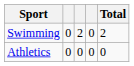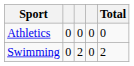 <table class="wikitable sortable">
 <tr>
 <th>Sport</th>
 <th></th>
 <th></th>
 <th></th>
 <th>Total</th>
 </tr>
 <tr>
+<td><a href='#'>Athletics</a></td>
+<td>0</td>
+<td>0</td>
+<td>0</td>
+<td>0</td>
+</tr>
+<tr>
 <td><a href='#'>Swimming</a></td>
 <td>0</td>
 <td>2</td>
 <td>0</td>
 <td>2</td>
 </tr>
-<tr>
-<td><a href='#'>Athletics</a></td>
-<td>0</td>
-<td>0</td>
-<td>0</td>
-<td>0</td>
-</tr>
 </table>
